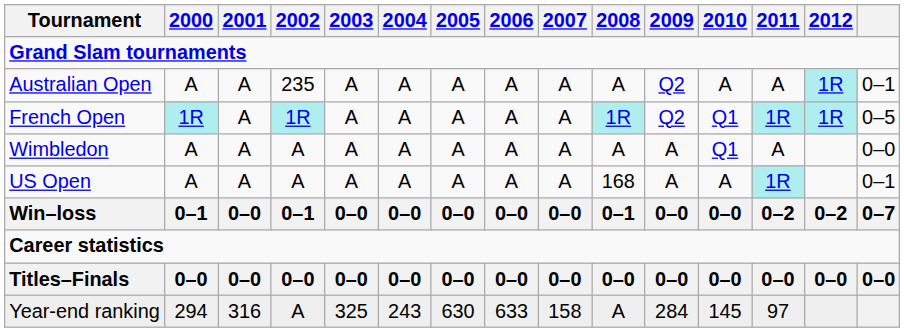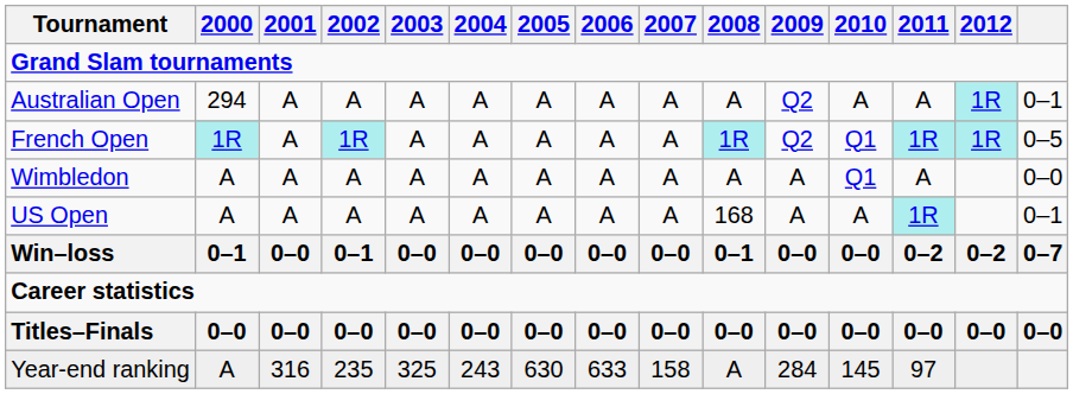 <table class=wikitable style=text-align:center;font-size:97%>
 <tr>
 <th>Tournament</th>
 <th><a href='#'>2000</a></th>
 <th><a href='#'>2001</a></th>
 <th><a href='#'>2002</a></th>
 <th><a href='#'>2003</a></th>
 <th><a href='#'>2004</a></th>
 <th><a href='#'>2005</a></th>
 <th><a href='#'>2006</a></th>
 <th><a href='#'>2007</a></th>
 <th><a href='#'>2008</a></th>
 <th><a href='#'>2009</a></th>
 <th><a href='#'>2010</a></th>
 <th><a href='#'>2011</a></th>
 <th><a href='#'>2012</a></th>
 <th></th>
 </tr>
 <tr>
 <td colspan=15 align=left><strong><a href='#'>Grand Slam tournaments</a></strong></td>
 </tr>
 <tr>
 <td align=left><a href='#'>Australian Open</a></td>
+<td>294</td>
 <td>A</td>
 <td>A</td>
-<td>235</td>
 <td>A</td>
 <td>A</td>
 <td>A</td>
 <td>A</td>
 <td>A</td>
 <td>A</td>
 <td><a href='#'>Q2</a></td>
 <td>A</td>
 <td>A</td>
 <td bgcolor=#afeeee><a href='#'>1R</a></td>
 <td>0–1</td>
 </tr>
 <tr>
 <td align=left><a href='#'>French Open</a></td>
 <td bgcolor=#afeeee><a href='#'>1R</a></td>
 <td>A</td>
 <td bgcolor=#afeeee><a href='#'>1R</a></td>
 <td>A</td>
 <td>A</td>
 <td>A</td>
 <td>A</td>
 <td>A</td>
 <td bgcolor=#afeeee><a href='#'>1R</a></td>
 <td><a href='#'>Q2</a></td>
 <td><a href='#'>Q1</a></td>
 <td bgcolor=#afeeee><a href='#'>1R</a></td>
 <td bgcolor=#afeeee><a href='#'>1R</a></td>
 <td>0–5</td>
 </tr>
 <tr>
 <td align=left><a href='#'>Wimbledon</a></td>
 <td>A</td>
 <td>A</td>
 <td>A</td>
 <td>A</td>
 <td>A</td>
 <td>A</td>
 <td>A</td>
 <td>A</td>
 <td>A</td>
 <td>A</td>
 <td><a href='#'>Q1</a></td>
 <td>A</td>
 <td></td>
 <td>0–0</td>
 </tr>
 <tr>
 <td align=left><a href='#'>US Open</a></td>
 <td>A</td>
 <td>A</td>
 <td>A</td>
 <td>A</td>
 <td>A</td>
 <td>A</td>
 <td>A</td>
 <td>A</td>
 <td>168</td>
 <td>A</td>
 <td>A</td>
 <td bgcolor=#afeeee><a href='#'>1R</a></td>
 <td></td>
 <td>0–1</td>
 </tr>
 <tr>
 <th style=text-align:left>Win–loss</th>
 <th>0–1</th>
 <th>0–0</th>
 <th>0–1</th>
 <th>0–0</th>
 <th>0–0</th>
 <th>0–0</th>
 <th>0–0</th>
 <th>0–0</th>
 <th>0–1</th>
 <th>0–0</th>
 <th>0–0</th>
 <th>0–2</th>
 <th>0–2</th>
 <th>0–7</th>
 </tr>
 <tr>
 <td colspan=15 align=left><strong>Career statistics</strong></td>
 </tr>
 <tr>
 <th style=text-align:left>Titles–Finals</th>
 <th>0–0</th>
 <th>0–0</th>
 <th>0–0</th>
 <th>0–0</th>
 <th>0–0</th>
 <th>0–0</th>
 <th>0–0</th>
 <th>0–0</th>
 <th>0–0</th>
 <th>0–0</th>
 <th>0–0</th>
 <th>0–0</th>
 <th>0–0</th>
 <th>0–0</th>
 </tr>
 <tr bgcolor=#EFEFEF>
 <td align=left>Year-end ranking</td>
-<td>294</td>
+<td>A</td>
 <td>316</td>
-<td>A</td>
+<td>235</td>
 <td>325</td>
 <td>243</td>
 <td>630</td>
 <td>633</td>
 <td>158</td>
 <td>A</td>
 <td>284</td>
 <td>145</td>
 <td>97</td>
 <td></td>
 <th></th>
 </tr>
 </table>
